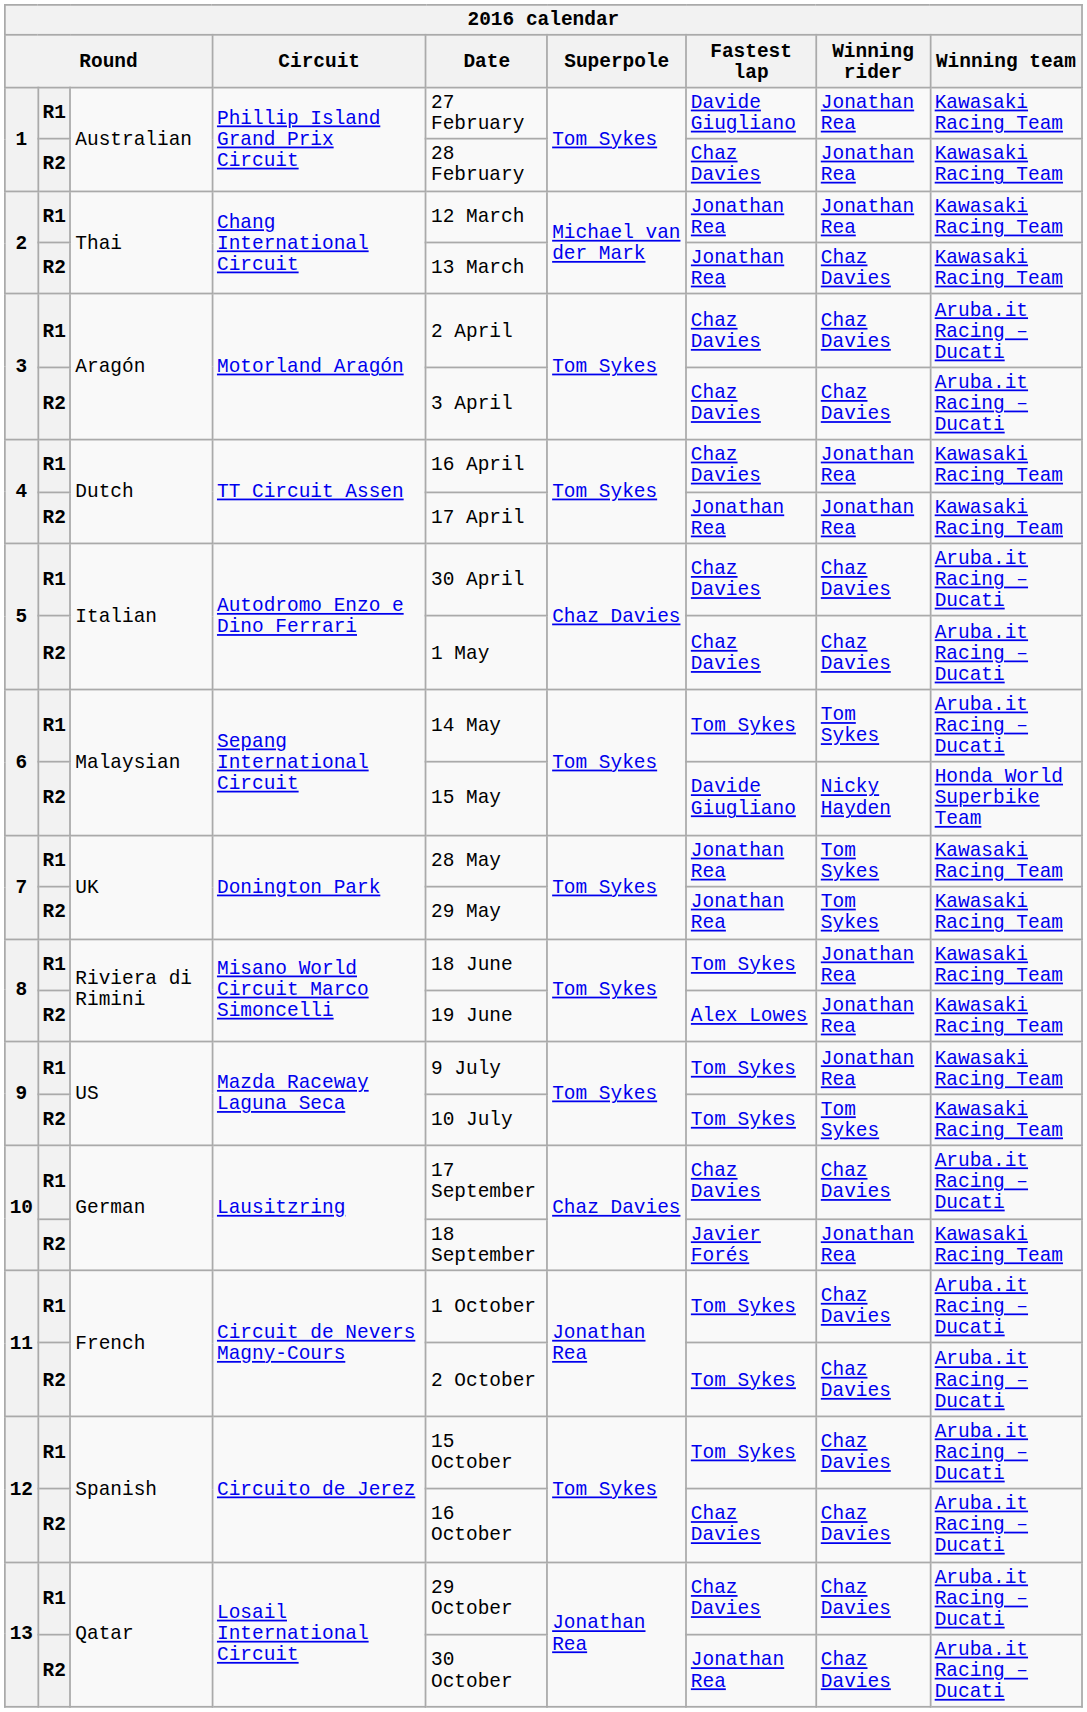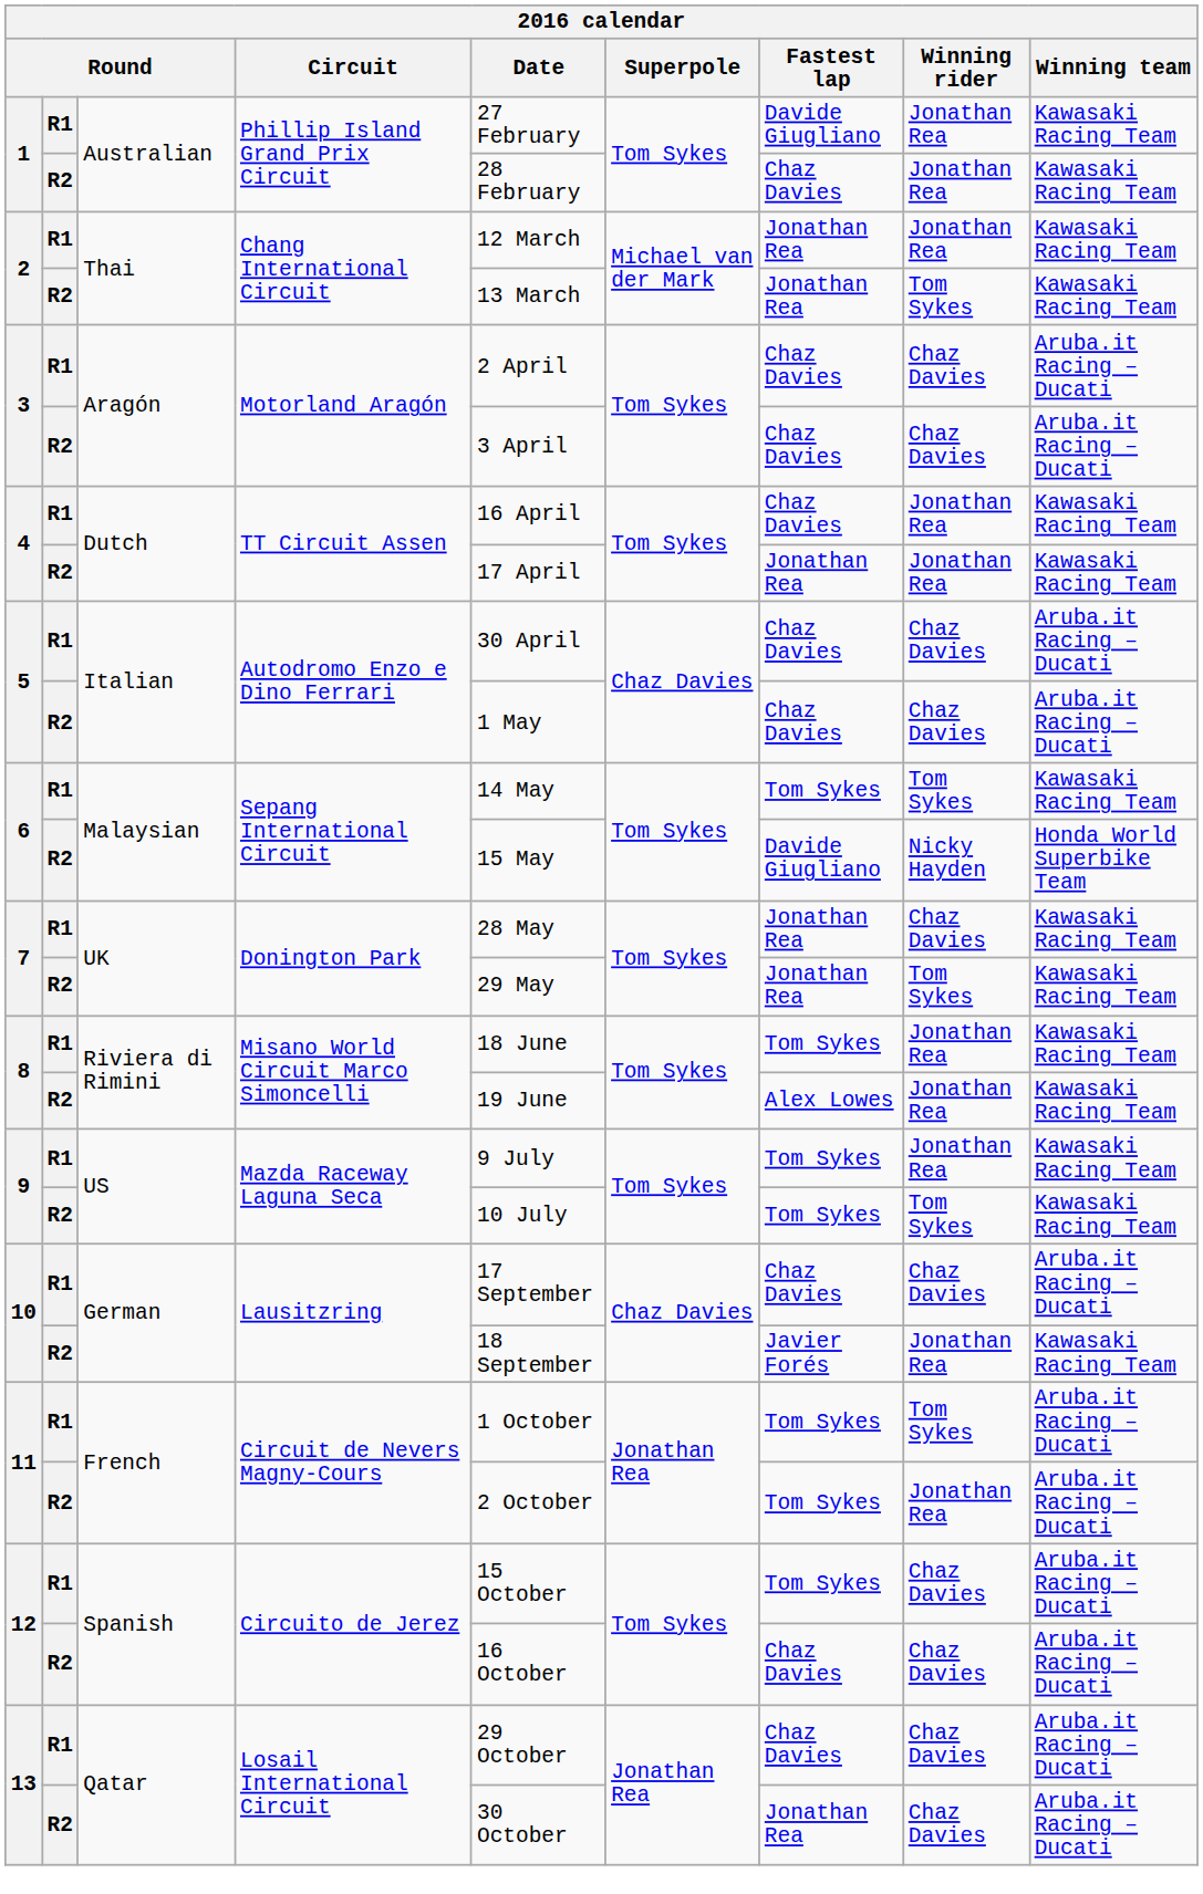 <table class="wikitable" style="font-size: 85%">
 <tr>
 <th colspan=10>2016 calendar</th>
 </tr>
 <tr>
 <th colspan=3>Round</th>
 <th>Circuit</th>
 <th>Date</th>
 <th>Superpole</th>
 <th>Fastest lap</th>
 <th>Winning rider</th>
 <th>Winning team<br></th>
 </tr>
 <tr>
 <th rowspan=2>1</th>
 <th>R1</th>
 <td rowspan=2> Australian</td>
 <td rowspan=2><a href='#'>Phillip Island Grand Prix Circuit</a></td>
 <td>27 February</td>
 <td rowspan=2> <a href='#'>Tom Sykes</a></td>
 <td> <a href='#'>Davide Giugliano</a></td>
 <td> <a href='#'>Jonathan Rea</a></td>
 <td><a href='#'>Kawasaki Racing Team</a></td>
 </tr>
 <tr>
 <th>R2</th>
 <td>28 February</td>
 <td> <a href='#'>Chaz Davies</a></td>
 <td> <a href='#'>Jonathan Rea</a></td>
 <td><a href='#'>Kawasaki Racing Team</a></td>
 </tr>
 <tr>
 <th rowspan=2>2</th>
 <th>R1</th>
 <td rowspan=2> Thai</td>
 <td rowspan=2><a href='#'>Chang International Circuit</a></td>
 <td>12 March</td>
 <td rowspan=2> <a href='#'>Michael van der Mark</a></td>
 <td> <a href='#'>Jonathan Rea</a></td>
 <td> <a href='#'>Jonathan Rea</a></td>
 <td><a href='#'>Kawasaki Racing Team</a></td>
 </tr>
 <tr>
 <th>R2</th>
 <td>13 March</td>
 <td> <a href='#'>Jonathan Rea</a></td>
-<td> <a href='#'>Chaz Davies</a></td>
+<td> <a href='#'>Tom Sykes</a></td>
 <td><a href='#'>Kawasaki Racing Team</a></td>
 </tr>
 <tr>
 <th rowspan=2>3</th>
 <th>R1</th>
 <td rowspan=2> Aragón</td>
 <td rowspan=2><a href='#'>Motorland Aragón</a></td>
 <td>2 April</td>
 <td rowspan=2> <a href='#'>Tom Sykes</a></td>
 <td> <a href='#'>Chaz Davies</a></td>
 <td> <a href='#'>Chaz Davies</a></td>
 <td><a href='#'>Aruba.it Racing – Ducati</a></td>
 </tr>
 <tr>
 <th>R2</th>
 <td>3 April</td>
 <td> <a href='#'>Chaz Davies</a></td>
 <td> <a href='#'>Chaz Davies</a></td>
 <td><a href='#'>Aruba.it Racing – Ducati</a></td>
 </tr>
 <tr>
 <th rowspan=2>4</th>
 <th>R1</th>
 <td rowspan=2> Dutch</td>
 <td rowspan=2><a href='#'>TT Circuit Assen</a></td>
 <td>16 April</td>
 <td rowspan=2> <a href='#'>Tom Sykes</a></td>
 <td> <a href='#'>Chaz Davies</a></td>
 <td> <a href='#'>Jonathan Rea</a></td>
 <td><a href='#'>Kawasaki Racing Team</a></td>
 </tr>
 <tr>
 <th>R2</th>
 <td>17 April</td>
 <td> <a href='#'>Jonathan Rea</a></td>
 <td> <a href='#'>Jonathan Rea</a></td>
 <td><a href='#'>Kawasaki Racing Team</a></td>
 </tr>
 <tr>
 <th rowspan=2>5</th>
 <th>R1</th>
 <td rowspan=2> Italian</td>
 <td rowspan=2><a href='#'>Autodromo Enzo e Dino Ferrari</a></td>
 <td>30 April</td>
 <td rowspan=2> <a href='#'>Chaz Davies</a></td>
 <td> <a href='#'>Chaz Davies</a></td>
 <td> <a href='#'>Chaz Davies</a></td>
 <td><a href='#'>Aruba.it Racing – Ducati</a></td>
 </tr>
 <tr>
 <th>R2</th>
 <td>1 May</td>
 <td> <a href='#'>Chaz Davies</a></td>
 <td> <a href='#'>Chaz Davies</a></td>
 <td><a href='#'>Aruba.it Racing – Ducati</a></td>
 </tr>
 <tr>
 <th rowspan=2>6</th>
 <th>R1</th>
 <td rowspan=2> Malaysian</td>
 <td rowspan=2><a href='#'>Sepang International Circuit</a></td>
 <td>14 May</td>
 <td rowspan=2> <a href='#'>Tom Sykes</a></td>
 <td> <a href='#'>Tom Sykes</a></td>
 <td> <a href='#'>Tom Sykes</a></td>
-<td><a href='#'>Aruba.it Racing – Ducati</a></td>
+<td><a href='#'>Kawasaki Racing Team</a></td>
 </tr>
 <tr>
 <th>R2</th>
 <td>15 May</td>
 <td> <a href='#'>Davide Giugliano</a></td>
 <td> <a href='#'>Nicky Hayden</a></td>
 <td><a href='#'>Honda World Superbike Team</a></td>
 </tr>
 <tr>
 <th rowspan=2>7</th>
 <th>R1</th>
 <td rowspan=2> UK</td>
 <td rowspan=2><a href='#'>Donington Park</a></td>
 <td>28 May</td>
 <td rowspan=2> <a href='#'>Tom Sykes</a></td>
 <td> <a href='#'>Jonathan Rea</a></td>
-<td> <a href='#'>Tom Sykes</a></td>
+<td> <a href='#'>Chaz Davies</a></td>
 <td><a href='#'>Kawasaki Racing Team</a></td>
 </tr>
 <tr>
 <th>R2</th>
 <td>29 May</td>
 <td> <a href='#'>Jonathan Rea</a></td>
 <td> <a href='#'>Tom Sykes</a></td>
 <td><a href='#'>Kawasaki Racing Team</a></td>
 </tr>
 <tr>
 <th rowspan=2>8</th>
 <th>R1</th>
 <td rowspan=2> Riviera di Rimini</td>
 <td rowspan=2><a href='#'>Misano World Circuit Marco Simoncelli</a></td>
 <td>18 June</td>
 <td rowspan=2> <a href='#'>Tom Sykes</a></td>
 <td> <a href='#'>Tom Sykes</a></td>
 <td> <a href='#'>Jonathan Rea</a></td>
 <td><a href='#'>Kawasaki Racing Team</a></td>
 </tr>
 <tr>
 <th>R2</th>
 <td>19 June</td>
 <td> <a href='#'>Alex Lowes</a></td>
 <td> <a href='#'>Jonathan Rea</a></td>
 <td><a href='#'>Kawasaki Racing Team</a></td>
 </tr>
 <tr>
 <th rowspan=2>9</th>
 <th>R1</th>
 <td rowspan=2> US</td>
 <td rowspan=2><a href='#'>Mazda Raceway Laguna Seca</a></td>
 <td>9 July</td>
 <td rowspan=2> <a href='#'>Tom Sykes</a></td>
 <td> <a href='#'>Tom Sykes</a></td>
 <td> <a href='#'>Jonathan Rea</a></td>
 <td><a href='#'>Kawasaki Racing Team</a></td>
 </tr>
 <tr>
 <th>R2</th>
 <td>10 July</td>
 <td> <a href='#'>Tom Sykes</a></td>
 <td> <a href='#'>Tom Sykes</a></td>
 <td><a href='#'>Kawasaki Racing Team</a></td>
 </tr>
 <tr>
 <th rowspan=2>10</th>
 <th>R1</th>
 <td rowspan=2> German</td>
 <td rowspan=2><a href='#'>Lausitzring</a></td>
 <td>17 September</td>
 <td rowspan=2> <a href='#'>Chaz Davies</a></td>
 <td> <a href='#'>Chaz Davies</a></td>
 <td> <a href='#'>Chaz Davies</a></td>
 <td><a href='#'>Aruba.it Racing – Ducati</a></td>
 </tr>
 <tr>
 <th>R2</th>
 <td>18 September</td>
 <td> <a href='#'>Javier Forés</a></td>
 <td> <a href='#'>Jonathan Rea</a></td>
 <td><a href='#'>Kawasaki Racing Team</a></td>
 </tr>
 <tr>
 <th rowspan=2>11</th>
 <th>R1</th>
 <td rowspan=2> French</td>
 <td rowspan=2><a href='#'>Circuit de Nevers Magny-Cours</a></td>
 <td>1 October</td>
 <td rowspan=2> <a href='#'>Jonathan Rea</a></td>
 <td> <a href='#'>Tom Sykes</a></td>
-<td> <a href='#'>Chaz Davies</a></td>
+<td> <a href='#'>Tom Sykes</a></td>
 <td><a href='#'>Aruba.it Racing – Ducati</a></td>
 </tr>
 <tr>
 <th>R2</th>
 <td>2 October</td>
 <td> <a href='#'>Tom Sykes</a></td>
-<td> <a href='#'>Chaz Davies</a></td>
+<td> <a href='#'>Jonathan Rea</a></td>
 <td><a href='#'>Aruba.it Racing – Ducati</a></td>
 </tr>
 <tr>
 <th rowspan=2>12</th>
 <th>R1</th>
 <td rowspan=2> Spanish</td>
 <td rowspan=2><a href='#'>Circuito de Jerez</a></td>
 <td>15 October</td>
 <td rowspan=2> <a href='#'>Tom Sykes</a></td>
 <td> <a href='#'>Tom Sykes</a></td>
 <td> <a href='#'>Chaz Davies</a></td>
 <td><a href='#'>Aruba.it Racing – Ducati</a></td>
 </tr>
 <tr>
 <th>R2</th>
 <td>16 October</td>
 <td> <a href='#'>Chaz Davies</a></td>
 <td> <a href='#'>Chaz Davies</a></td>
 <td><a href='#'>Aruba.it Racing – Ducati</a></td>
 </tr>
 <tr>
 <th rowspan=2>13</th>
 <th>R1</th>
 <td rowspan=2> Qatar</td>
 <td rowspan=2><a href='#'>Losail International Circuit</a></td>
 <td>29 October</td>
 <td rowspan=2> <a href='#'>Jonathan Rea</a></td>
 <td> <a href='#'>Chaz Davies</a></td>
 <td> <a href='#'>Chaz Davies</a></td>
 <td><a href='#'>Aruba.it Racing – Ducati</a></td>
 </tr>
 <tr>
 <th>R2</th>
 <td>30 October</td>
 <td> <a href='#'>Jonathan Rea</a></td>
 <td> <a href='#'>Chaz Davies</a></td>
 <td><a href='#'>Aruba.it Racing – Ducati</a></td>
 </tr>
 </table>
